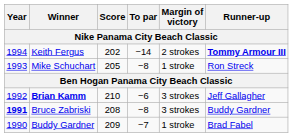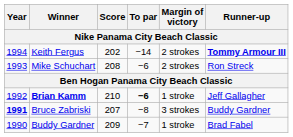 <table class="wikitable" style="font-size:95%">
 <tr>
 <th>Year</th>
 <th>Winner</th>
 <th>Score</th>
 <th>To par</th>
 <th>Margin of<br>victory</th>
 <th>Runner-up</th>
 </tr>
 <tr>
 <th colspan=10>Nike Panama City Beach Classic</th>
 </tr>
 <tr>
 <td><a href='#'>1994</a></td>
 <td> <a href='#'>Keith Fergus</a></td>
 <td align=center>202</td>
 <td align=center>−14</td>
 <td>2 strokes</td>
 <td> <strong><a href='#'>Tommy Armour III</a></strong></td>
 </tr>
 <tr>
 <td><a href='#'>1993</a></td>
 <td> <a href='#'>Mike Schuchart</a></td>
-<td align=center>205</td>
-<td align=center>−8</td>
-<td>1 stroke</td>
+<td align=center>208</td>
+<td align=center>−6</td>
+<td>2 strokes</td>
 <td> <a href='#'>Ron Streck</a></td>
 </tr>
 <tr>
 <th colspan=10>Ben Hogan Panama City Beach Classic</th>
 </tr>
 <tr>
 <td><a href='#'>1992</a></td>
 <td> <strong><a href='#'>Brian Kamm</a></strong></td>
 <td align=center>210</td>
-<td align=center>−6</td>
-<td>3 strokes</td>
+<td align=center><strong>−6</strong></td>
+<td>1 stroke</td>
 <td> <a href='#'>Jeff Gallagher</a></td>
 </tr>
 <tr>
 <td><strong><a href='#'>1991</a></strong></td>
 <td> <a href='#'>Bruce Zabriski</a></td>
-<td align=center>208</td>
+<td align=center>207</td>
 <td align=center>−8</td>
 <td>3 strokes</td>
 <td> <a href='#'>Buddy Gardner</a></td>
 </tr>
 <tr>
 <td><a href='#'>1990</a></td>
 <td> <a href='#'>Buddy Gardner</a></td>
 <td align=center>209</td>
 <td align=center>−7</td>
 <td>1 stroke</td>
 <td> <a href='#'>Brad Fabel</a></td>
 </tr>
 </table>
